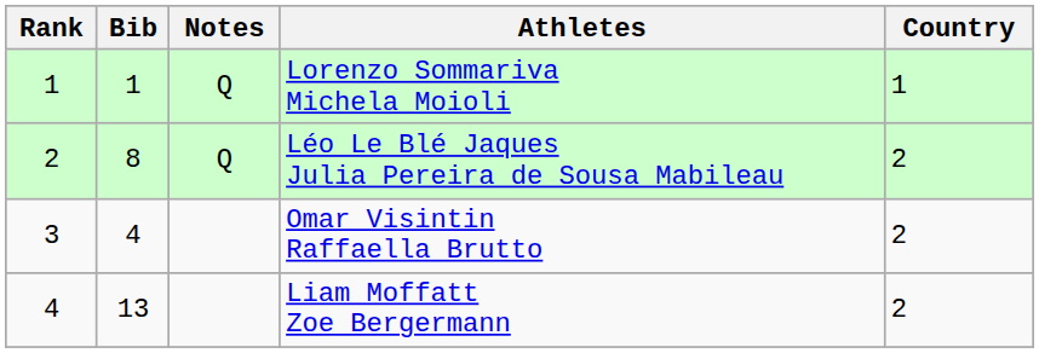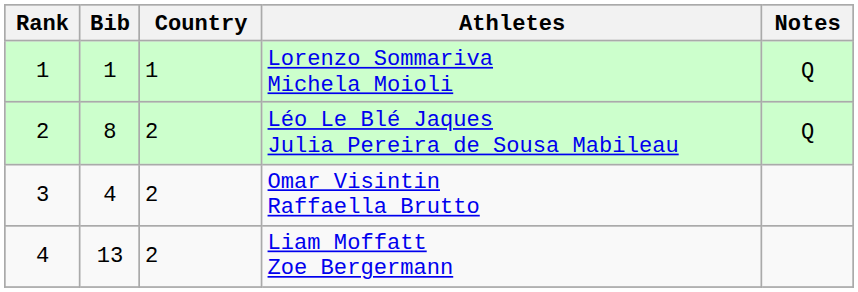 <table class="wikitable" style="text-align:center; width:500px">
 <tr>
 <th>Rank</th>
 <th>Bib</th>
+<th>Country</th>
+<th>Athletes</th>
 <th>Notes</th>
-<th>Athletes</th>
-<th>Country</th>
 </tr>
 <tr bgcolor=ccffcc>
 <td>1</td>
 <td>1</td>
+<td align=left> 1</td>
+<td align=left><a href='#'>Lorenzo Sommariva</a> <br><a href='#'>Michela Moioli</a></td>
 <td>Q</td>
-<td align=left><a href='#'>Lorenzo Sommariva</a> <br><a href='#'>Michela Moioli</a></td>
-<td align=left> 1</td>
 </tr>
 <tr bgcolor=ccffcc>
 <td>2</td>
 <td>8</td>
+<td align=left> 2</td>
+<td align=left><a href='#'>Léo Le Blé Jaques</a> <br><a href='#'>Julia Pereira de Sousa Mabileau</a></td>
 <td>Q</td>
-<td align=left><a href='#'>Léo Le Blé Jaques</a> <br><a href='#'>Julia Pereira de Sousa Mabileau</a></td>
-<td align=left> 2</td>
 </tr>
 <tr>
 <td>3</td>
 <td>4</td>
+<td align=left> 2</td>
+<td align=left><a href='#'>Omar Visintin</a> <br><a href='#'>Raffaella Brutto</a></td>
 <td></td>
-<td align=left><a href='#'>Omar Visintin</a> <br><a href='#'>Raffaella Brutto</a></td>
-<td align=left> 2</td>
 </tr>
 <tr>
 <td>4</td>
 <td>13</td>
+<td align=left> 2</td>
+<td align=left><a href='#'>Liam Moffatt</a> <br><a href='#'>Zoe Bergermann</a></td>
 <td></td>
-<td align=left><a href='#'>Liam Moffatt</a> <br><a href='#'>Zoe Bergermann</a></td>
-<td align=left> 2</td>
 </tr>
 </table>
